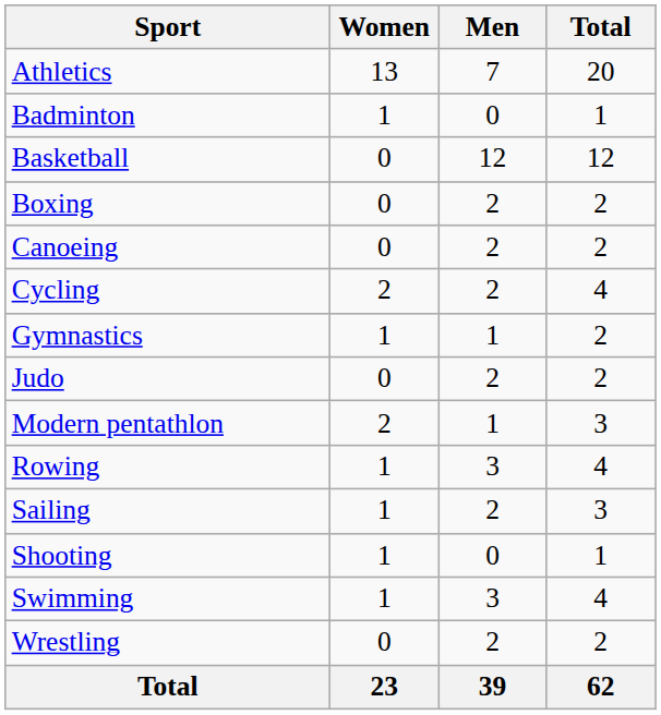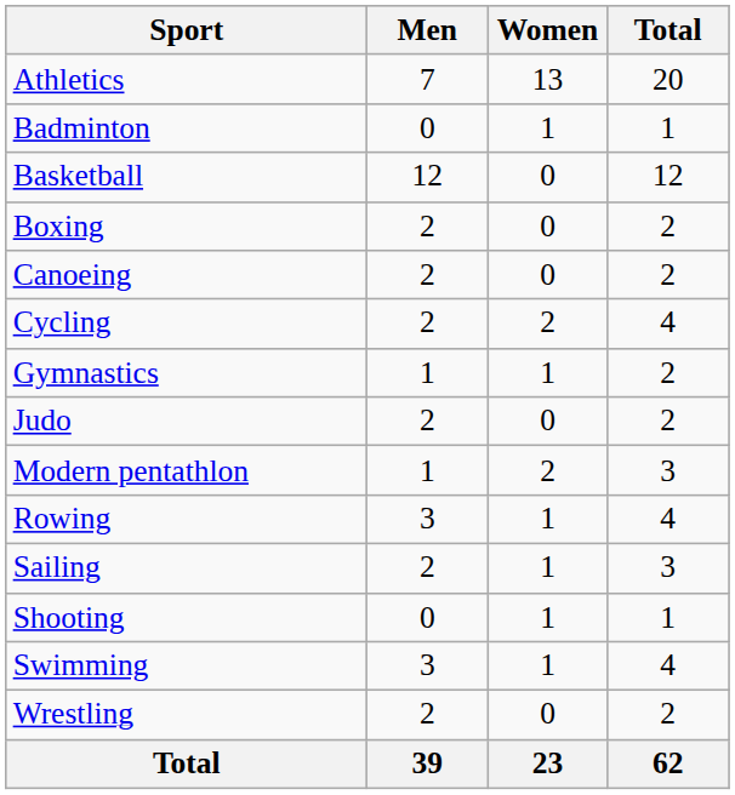 <table class="wikitable sortable" style="text-align:center;">
 <tr>
 <th width=180>Sport</th>
+<th width=55>Men</th>
 <th width=55>Women</th>
-<th width=55>Men</th>
 <th width=55>Total</th>
 </tr>
 <tr>
 <td align=left><a href='#'>Athletics</a></td>
+<td>7</td>
 <td>13</td>
-<td>7</td>
 <td>20</td>
 </tr>
 <tr>
 <td align=left><a href='#'>Badminton</a></td>
+<td>0</td>
 <td>1</td>
-<td>0</td>
 <td>1</td>
 </tr>
 <tr>
 <td align=left><a href='#'>Basketball</a></td>
+<td>12</td>
 <td>0</td>
-<td>12</td>
 <td>12</td>
 </tr>
 <tr>
 <td align=left><a href='#'>Boxing</a></td>
+<td>2</td>
 <td>0</td>
-<td>2</td>
 <td>2</td>
 </tr>
 <tr>
 <td align=left><a href='#'>Canoeing</a></td>
+<td>2</td>
 <td>0</td>
-<td>2</td>
 <td>2</td>
 </tr>
 <tr>
 <td align=left><a href='#'>Cycling</a></td>
 <td>2</td>
 <td>2</td>
 <td>4</td>
 </tr>
 <tr>
 <td align=left><a href='#'>Gymnastics</a></td>
 <td>1</td>
 <td>1</td>
 <td>2</td>
 </tr>
 <tr>
 <td align=left><a href='#'>Judo</a></td>
+<td>2</td>
 <td>0</td>
-<td>2</td>
 <td>2</td>
 </tr>
 <tr>
 <td align=left><a href='#'>Modern pentathlon</a></td>
+<td>1</td>
+<td>2</td>
+<td>3</td>
+</tr>
+<tr>
+<td align=left><a href='#'>Rowing</a></td>
+<td>3</td>
+<td>1</td>
+<td>4</td>
+</tr>
+<tr>
+<td align=left><a href='#'>Sailing</a></td>
 <td>2</td>
 <td>1</td>
 <td>3</td>
 </tr>
 <tr>
-<td align=left><a href='#'>Rowing</a></td>
+<td align=left><a href='#'>Shooting</a></td>
+<td>0</td>
 <td>1</td>
-<td>3</td>
-<td>4</td>
-</tr>
-<tr>
-<td align=left><a href='#'>Sailing</a></td>
-<td>1</td>
-<td>2</td>
-<td>3</td>
-</tr>
-<tr>
-<td align=left><a href='#'>Shooting</a></td>
-<td>1</td>
-<td>0</td>
 <td>1</td>
 </tr>
 <tr>
 <td align=left><a href='#'>Swimming</a></td>
+<td>3</td>
 <td>1</td>
-<td>3</td>
 <td>4</td>
 </tr>
 <tr>
 <td align=left><a href='#'>Wrestling</a></td>
+<td>2</td>
 <td>0</td>
-<td>2</td>
 <td>2</td>
 </tr>
 <tr class="sortbottom">
 <th>Total</th>
+<th>39</th>
 <th>23</th>
-<th>39</th>
 <th>62</th>
 </tr>
 </table>
